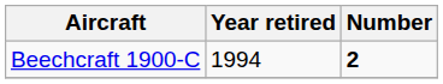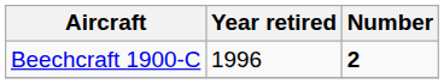 <table class="wikitable" style="margin-left." auto;>
 <tr>
 <th>Aircraft</th>
 <th>Year retired</th>
 <th>Number</th>
 </tr>
 <tr>
 <td><a href='#'>Beechcraft 1900-C</a></td>
-<td>1994</td>
+<td>1996</td>
 <td><strong>2</strong></td>
 </tr>
 <tr>
 </tr>
 </table>
